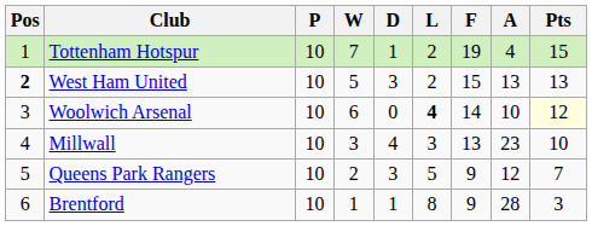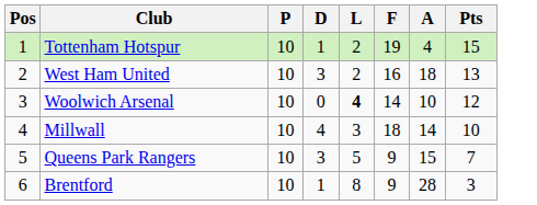 <table class="wikitable" style="text-align:center">
 <tr>
 <th width="25">Pos</th>
 <th width="200">Club</th>
 <th width="25">P</th>
-<th width="25">W</th>
 <th width="25">D</th>
 <th width="25">L</th>
 <th width="25">F</th>
 <th width="25">A</th>
 <th width="40">Pts</th>
 </tr>
 <tr style="background:#D0F0C0;">
 <td>1</td>
 <td align="left"><a href='#'>Tottenham Hotspur</a></td>
 <td>10</td>
-<td>7</td>
 <td>1</td>
 <td>2</td>
 <td>19</td>
 <td>4</td>
 <td>15</td>
 </tr>
 <tr>
-<td><strong>2</strong></td>
+<td>2</td>
 <td align="left"><a href='#'>West Ham United</a></td>
 <td>10</td>
-<td>5</td>
 <td>3</td>
 <td>2</td>
-<td>15</td>
-<td>13</td>
+<td>16</td>
+<td>18</td>
 <td>13</td>
 </tr>
 <tr>
 <td>3</td>
 <td align="left"><a href='#'>Woolwich Arsenal</a></td>
 <td>10</td>
-<td>6</td>
 <td>0</td>
 <td><strong>4</strong></td>
 <td>14</td>
 <td>10</td>
-<td style="background: lightyellow;">12</td>
+<td>12</td>
 </tr>
 <tr>
 <td>4</td>
 <td align="left"><a href='#'>Millwall</a></td>
 <td>10</td>
-<td>3</td>
 <td>4</td>
 <td>3</td>
-<td>13</td>
-<td>23</td>
+<td>18</td>
+<td>14</td>
 <td>10</td>
 </tr>
 <tr>
 <td>5</td>
 <td align="left"><a href='#'>Queens Park Rangers</a></td>
 <td>10</td>
-<td>2</td>
 <td>3</td>
 <td>5</td>
 <td>9</td>
-<td>12</td>
+<td>15</td>
 <td>7</td>
 </tr>
 <tr>
 <td>6</td>
 <td align="left"><a href='#'>Brentford</a></td>
 <td>10</td>
 <td>1</td>
-<td>1</td>
 <td>8</td>
 <td>9</td>
 <td>28</td>
 <td>3</td>
 </tr>
 </table>
